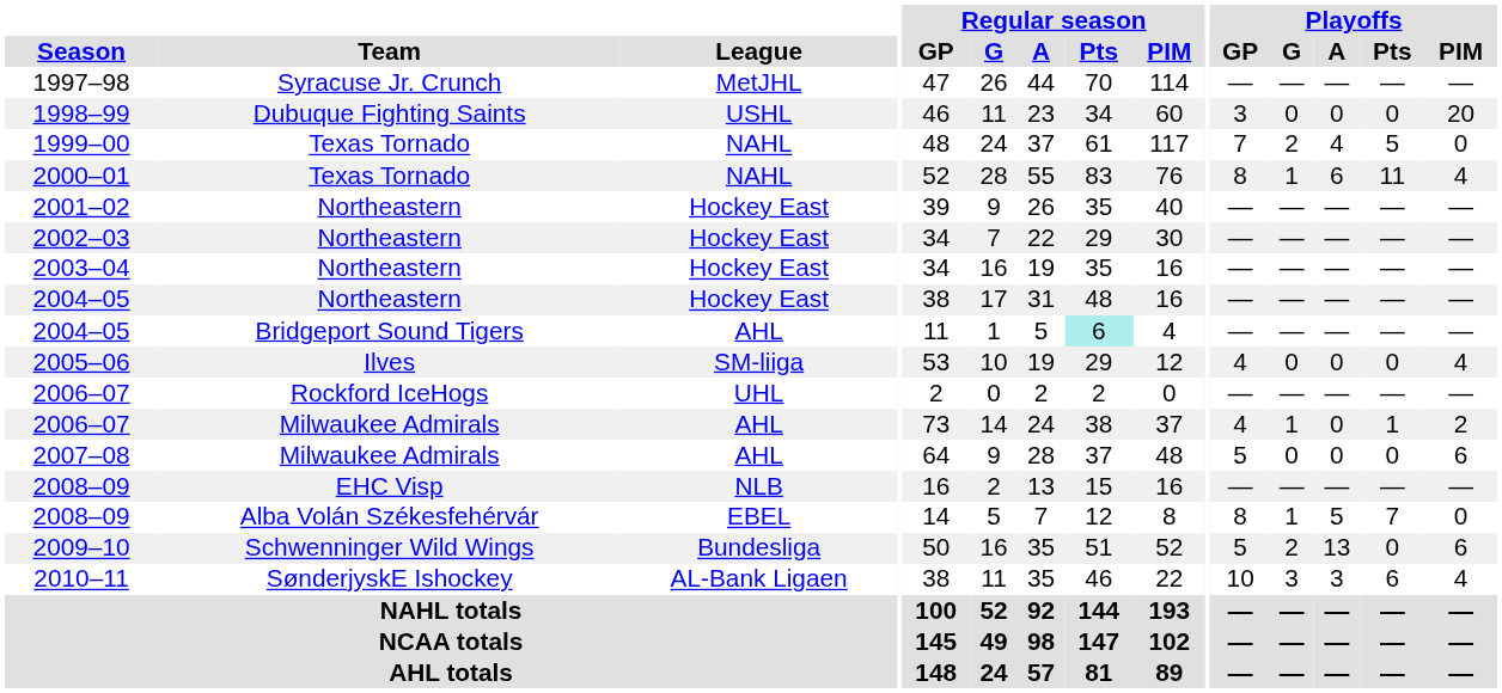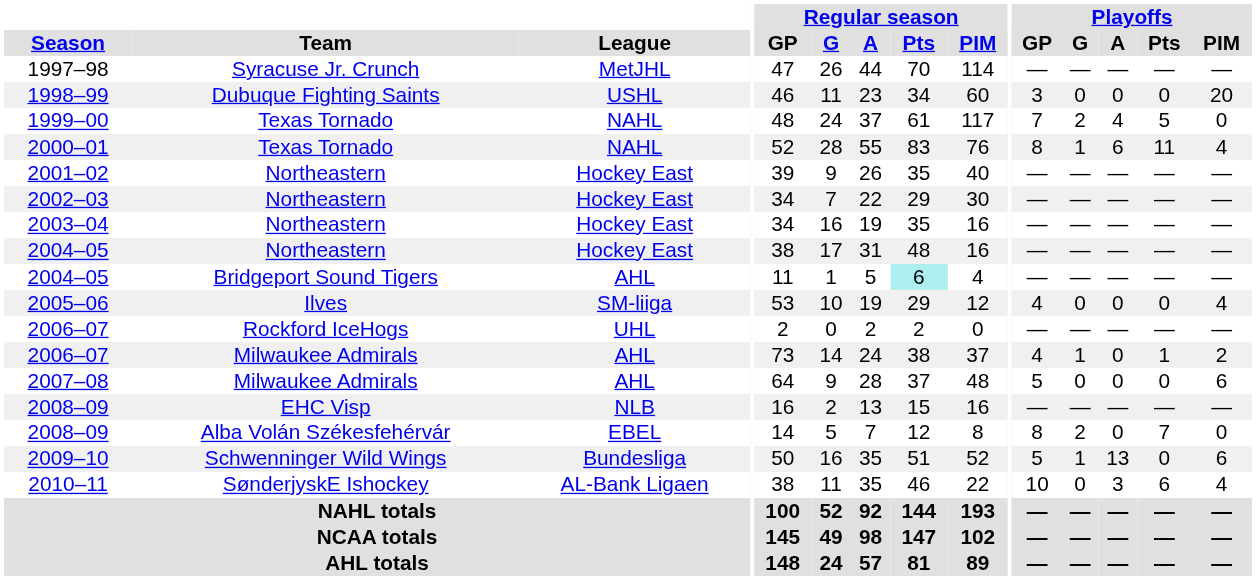 <table border="0" cellpadding="1" cellspacing="0" style="text-align:center; width:60em">
 <tr bgcolor="#e0e0e0">
 <th colspan="3" bgcolor="#ffffff"></th>
 <th rowspan="100" bgcolor="#ffffff"></th>
 <th colspan="5"><a href='#'>Regular season</a></th>
 <th rowspan="100" bgcolor="#ffffff"></th>
 <th colspan="5"><a href='#'>Playoffs</a></th>
 </tr>
 <tr bgcolor="#e0e0e0">
 <th><a href='#'>Season</a></th>
 <th>Team</th>
 <th>League</th>
 <th>GP</th>
 <th><a href='#'>G</a></th>
 <th><a href='#'>A</a></th>
 <th><a href='#'>Pts</a></th>
 <th><a href='#'>PIM</a></th>
 <th>GP</th>
 <th>G</th>
 <th>A</th>
 <th>Pts</th>
 <th>PIM</th>
 </tr>
 <tr>
 <td>1997–98</td>
 <td><a href='#'>Syracuse Jr. Crunch</a></td>
 <td><a href='#'>MetJHL</a></td>
 <td>47</td>
 <td>26</td>
 <td>44</td>
 <td>70</td>
 <td>114</td>
 <td>—</td>
 <td>—</td>
 <td>—</td>
 <td>—</td>
 <td>—</td>
 </tr>
 <tr bgcolor="f0f0f0">
 <td><a href='#'>1998–99</a></td>
 <td><a href='#'>Dubuque Fighting Saints</a></td>
 <td><a href='#'>USHL</a></td>
 <td>46</td>
 <td>11</td>
 <td>23</td>
 <td>34</td>
 <td>60</td>
 <td>3</td>
 <td>0</td>
 <td>0</td>
 <td>0</td>
 <td>20</td>
 </tr>
 <tr>
 <td><a href='#'>1999–00</a></td>
 <td><a href='#'>Texas Tornado</a></td>
 <td><a href='#'>NAHL</a></td>
 <td>48</td>
 <td>24</td>
 <td>37</td>
 <td>61</td>
 <td>117</td>
 <td>7</td>
 <td>2</td>
 <td>4</td>
 <td>5</td>
 <td>0</td>
 </tr>
 <tr bgcolor="f0f0f0">
 <td><a href='#'>2000–01</a></td>
 <td><a href='#'>Texas Tornado</a></td>
 <td><a href='#'>NAHL</a></td>
 <td>52</td>
 <td>28</td>
 <td>55</td>
 <td>83</td>
 <td>76</td>
 <td>8</td>
 <td>1</td>
 <td>6</td>
 <td>11</td>
 <td>4</td>
 </tr>
 <tr>
 <td><a href='#'>2001–02</a></td>
 <td><a href='#'>Northeastern</a></td>
 <td><a href='#'>Hockey East</a></td>
 <td>39</td>
 <td>9</td>
 <td>26</td>
 <td>35</td>
 <td>40</td>
 <td>—</td>
 <td>—</td>
 <td>—</td>
 <td>—</td>
 <td>—</td>
 </tr>
 <tr bgcolor="f0f0f0">
 <td><a href='#'>2002–03</a></td>
 <td><a href='#'>Northeastern</a></td>
 <td><a href='#'>Hockey East</a></td>
 <td>34</td>
 <td>7</td>
 <td>22</td>
 <td>29</td>
 <td>30</td>
 <td>—</td>
 <td>—</td>
 <td>—</td>
 <td>—</td>
 <td>—</td>
 </tr>
 <tr>
 <td><a href='#'>2003–04</a></td>
 <td><a href='#'>Northeastern</a></td>
 <td><a href='#'>Hockey East</a></td>
 <td>34</td>
 <td>16</td>
 <td>19</td>
 <td>35</td>
 <td>16</td>
 <td>—</td>
 <td>—</td>
 <td>—</td>
 <td>—</td>
 <td>—</td>
 </tr>
 <tr bgcolor="f0f0f0">
 <td><a href='#'>2004–05</a></td>
 <td><a href='#'>Northeastern</a></td>
 <td><a href='#'>Hockey East</a></td>
 <td>38</td>
 <td>17</td>
 <td>31</td>
 <td>48</td>
 <td>16</td>
 <td>—</td>
 <td>—</td>
 <td>—</td>
 <td>—</td>
 <td>—</td>
 </tr>
 <tr>
 <td><a href='#'>2004–05</a></td>
 <td><a href='#'>Bridgeport Sound Tigers</a></td>
 <td><a href='#'>AHL</a></td>
 <td>11</td>
 <td>1</td>
 <td>5</td>
 <td style="background: paleturquoise;">6</td>
 <td>4</td>
 <td>—</td>
 <td>—</td>
 <td>—</td>
 <td>—</td>
 <td>—</td>
 </tr>
 <tr bgcolor="f0f0f0">
 <td><a href='#'>2005–06</a></td>
 <td><a href='#'>Ilves</a></td>
 <td><a href='#'>SM-liiga</a></td>
 <td>53</td>
 <td>10</td>
 <td>19</td>
 <td>29</td>
 <td>12</td>
 <td>4</td>
 <td>0</td>
 <td>0</td>
 <td>0</td>
 <td>4</td>
 </tr>
 <tr>
 <td><a href='#'>2006–07</a></td>
 <td><a href='#'>Rockford IceHogs</a></td>
 <td><a href='#'>UHL</a></td>
 <td>2</td>
 <td>0</td>
 <td>2</td>
 <td>2</td>
 <td>0</td>
 <td>—</td>
 <td>—</td>
 <td>—</td>
 <td>—</td>
 <td>—</td>
 </tr>
 <tr bgcolor="f0f0f0">
 <td><a href='#'>2006–07</a></td>
 <td><a href='#'>Milwaukee Admirals</a></td>
 <td><a href='#'>AHL</a></td>
 <td>73</td>
 <td>14</td>
 <td>24</td>
 <td>38</td>
 <td>37</td>
 <td>4</td>
 <td>1</td>
 <td>0</td>
 <td>1</td>
 <td>2</td>
 </tr>
 <tr>
 <td><a href='#'>2007–08</a></td>
 <td><a href='#'>Milwaukee Admirals</a></td>
 <td><a href='#'>AHL</a></td>
 <td>64</td>
 <td>9</td>
 <td>28</td>
 <td>37</td>
 <td>48</td>
 <td>5</td>
 <td>0</td>
 <td>0</td>
 <td>0</td>
 <td>6</td>
 </tr>
 <tr bgcolor="f0f0f0">
 <td><a href='#'>2008–09</a></td>
 <td><a href='#'>EHC Visp</a></td>
 <td><a href='#'>NLB</a></td>
 <td>16</td>
 <td>2</td>
 <td>13</td>
 <td>15</td>
 <td>16</td>
 <td>—</td>
 <td>—</td>
 <td>—</td>
 <td>—</td>
 <td>—</td>
 </tr>
 <tr>
 <td><a href='#'>2008–09</a></td>
 <td><a href='#'>Alba Volán Székesfehérvár</a></td>
 <td><a href='#'>EBEL</a></td>
 <td>14</td>
 <td>5</td>
 <td>7</td>
 <td>12</td>
 <td>8</td>
 <td>8</td>
-<td>1</td>
-<td>5</td>
+<td>2</td>
+<td>0</td>
 <td>7</td>
 <td>0</td>
 </tr>
 <tr bgcolor="f0f0f0">
 <td><a href='#'>2009–10</a></td>
 <td><a href='#'>Schwenninger Wild Wings</a></td>
 <td><a href='#'>Bundesliga</a></td>
 <td>50</td>
 <td>16</td>
 <td>35</td>
 <td>51</td>
 <td>52</td>
 <td>5</td>
-<td>2</td>
+<td>1</td>
 <td>13</td>
 <td>0</td>
 <td>6</td>
 </tr>
 <tr>
 <td><a href='#'>2010–11</a></td>
 <td><a href='#'>SønderjyskE Ishockey</a></td>
 <td><a href='#'>AL-Bank Ligaen</a></td>
 <td>38</td>
 <td>11</td>
 <td>35</td>
 <td>46</td>
 <td>22</td>
 <td>10</td>
-<td>3</td>
+<td>0</td>
 <td>3</td>
 <td>6</td>
 <td>4</td>
 </tr>
 <tr bgcolor="#e0e0e0">
 <th colspan="3">NAHL totals</th>
 <th>100</th>
 <th>52</th>
 <th>92</th>
 <th>144</th>
 <th>193</th>
 <th>—</th>
 <th>—</th>
 <th>—</th>
 <th>—</th>
 <th>—</th>
 </tr>
 <tr bgcolor="#e0e0e0">
 <th colspan="3">NCAA totals</th>
 <th>145</th>
 <th>49</th>
 <th>98</th>
 <th>147</th>
 <th>102</th>
 <th>—</th>
 <th>—</th>
 <th>—</th>
 <th>—</th>
 <th>—</th>
 </tr>
 <tr bgcolor="#e0e0e0">
 <th colspan="3">AHL totals</th>
 <th>148</th>
 <th>24</th>
 <th>57</th>
 <th>81</th>
 <th>89</th>
 <th>—</th>
 <th>—</th>
 <th>—</th>
 <th>—</th>
 <th>—</th>
 </tr>
 </table>
